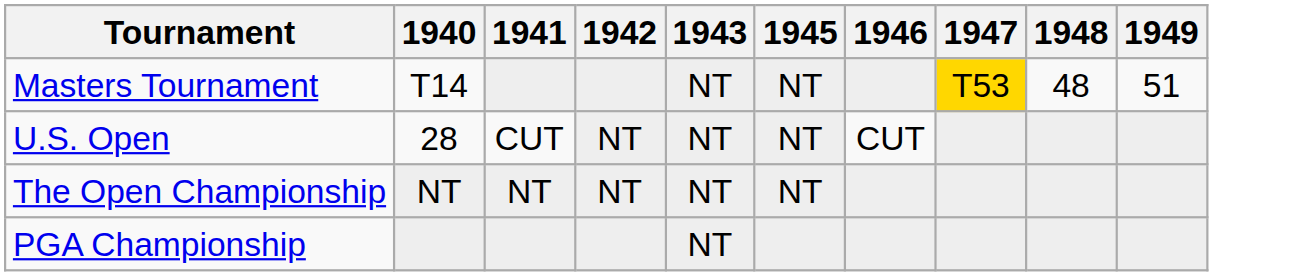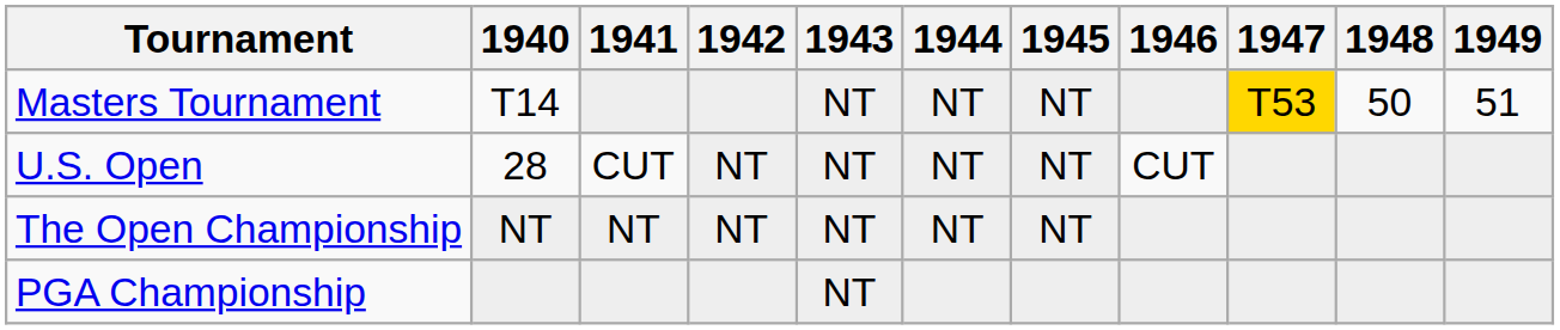 <table class="wikitable" style="font-size:95%;text-align:center;">
 <tr>
 <th>Tournament</th>
 <th>1940</th>
 <th>1941</th>
 <th>1942</th>
 <th>1943</th>
+<th>1944</th>
 <th>1945</th>
 <th>1946</th>
 <th>1947</th>
 <th>1948</th>
 <th>1949</th>
 </tr>
 <tr>
 <td align=left><a href='#'>Masters Tournament</a></td>
 <td>T14</td>
 <td style="background:#eeeeee;"></td>
 <td style="background:#eeeeee;"></td>
 <td style="background:#eeeeee;">NT</td>
 <td style="background:#eeeeee;">NT</td>
+<td style="background:#eeeeee;">NT</td>
 <td style="background:#eeeeee;"></td>
 <td style="background: gold;">T53</td>
-<td>48</td>
+<td>50</td>
 <td>51</td>
 </tr>
 <tr>
 <td align=left><a href='#'>U.S. Open</a></td>
 <td>28</td>
 <td>CUT</td>
+<td style="background:#eeeeee;">NT</td>
 <td style="background:#eeeeee;">NT</td>
 <td style="background:#eeeeee;">NT</td>
 <td style="background:#eeeeee;">NT</td>
 <td>CUT</td>
 <td style="background:#eeeeee;"></td>
 <td style="background:#eeeeee;"></td>
 <td style="background:#eeeeee;"></td>
 </tr>
 <tr>
 <td align=left><a href='#'>The Open Championship</a></td>
+<td style="background:#eeeeee;">NT</td>
 <td style="background:#eeeeee;">NT</td>
 <td style="background:#eeeeee;">NT</td>
 <td style="background:#eeeeee;">NT</td>
 <td style="background:#eeeeee;">NT</td>
 <td style="background:#eeeeee;">NT</td>
 <td style="background:#eeeeee;"></td>
 <td style="background:#eeeeee;"></td>
 <td style="background:#eeeeee;"></td>
 <td style="background:#eeeeee;"></td>
 </tr>
 <tr>
 <td align=left><a href='#'>PGA Championship</a></td>
 <td style="background:#eeeeee;"></td>
 <td style="background:#eeeeee;"></td>
 <td style="background:#eeeeee;"></td>
 <td style="background:#eeeeee;">NT</td>
 <td style="background:#eeeeee;"></td>
 <td style="background:#eeeeee;"></td>
 <td style="background:#eeeeee;"></td>
 <td style="background:#eeeeee;"></td>
 <td style="background:#eeeeee;"></td>
+<td style="background:#eeeeee;"></td>
 </tr>
 </table>
